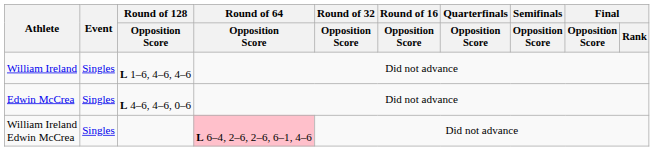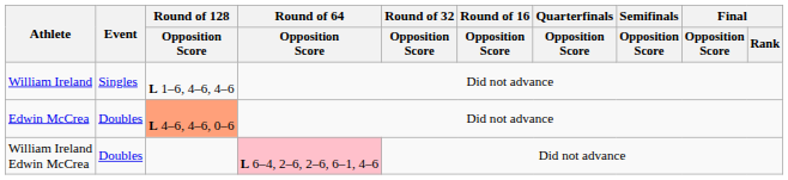 <table class=wikitable style="font-size:90%">
 <tr>
 <th rowspan=2>Athlete</th>
 <th rowspan=2>Event</th>
 <th>Round of 128</th>
 <th>Round of 64</th>
 <th>Round of 32</th>
 <th>Round of 16</th>
 <th>Quarterfinals</th>
 <th>Semifinals</th>
 <th colspan=2>Final</th>
 </tr>
 <tr style="font-size:95%">
 <th>Opposition<br>Score</th>
 <th>Opposition<br>Score</th>
 <th>Opposition<br>Score</th>
 <th>Opposition<br>Score</th>
 <th>Opposition<br>Score</th>
 <th>Opposition<br>Score</th>
 <th>Opposition<br>Score</th>
 <th>Rank</th>
 </tr>
 <tr align=center>
 <td align=left><a href='#'>William Ireland</a></td>
 <td align=left><a href='#'>Singles</a></td>
 <td><br> <strong>L</strong> 1–6, 4–6, 4–6</td>
 <td colspan=7>Did not advance</td>
 </tr>
 <tr align=center>
 <td align=left><a href='#'>Edwin McCrea</a></td>
-<td align=left><a href='#'>Singles</a></td>
-<td><br> <strong>L</strong> 4–6, 4–6, 0–6</td>
+<td align=left><a href='#'>Doubles</a></td>
+<td style="background: lightsalmon;"><br> <strong>L</strong> 4–6, 4–6, 0–6</td>
 <td colspan=7>Did not advance</td>
 </tr>
 <tr align=center>
 <td align=left>William Ireland <br> Edwin McCrea</td>
-<td align=left><a href='#'>Singles</a></td>
+<td align=left><a href='#'>Doubles</a></td>
 <td></td>
 <td style="background: pink;"> <br> <strong>L</strong> 6–4, 2–6, 2–6, 6–1, 4–6</td>
 <td colspan=6>Did not advance</td>
 </tr>
 </table>
